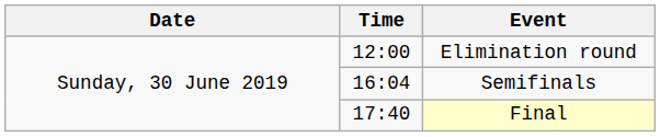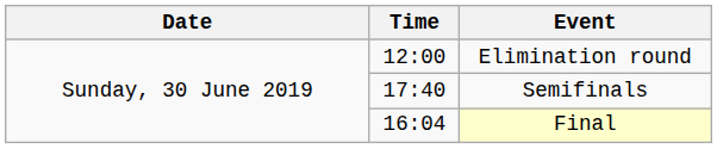 <table class = "wikitable" style="text-align:center;">
 <tr>
 <th width=220>Date</th>
 <th width=50>Time</th>
 <th width=150>Event</th>
 </tr>
 <tr>
 <td rowspan=3>Sunday, 30 June 2019</td>
 <td>12:00</td>
 <td>Elimination round</td>
 </tr>
 <tr>
-<td>16:04</td>
+<td>17:40</td>
 <td>Semifinals</td>
 </tr>
 <tr>
-<td>17:40</td>
+<td>16:04</td>
 <td bgcolor=ffffcc>Final</td>
 </tr>
 </table>
